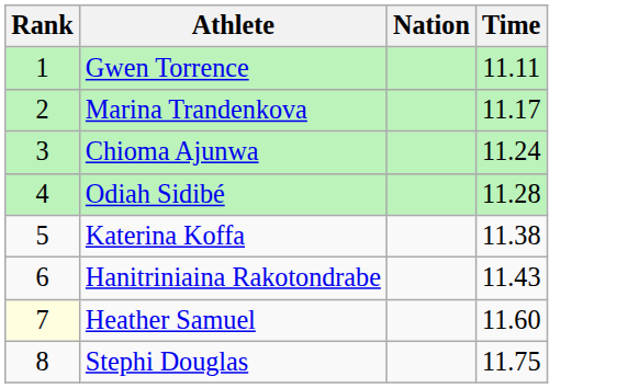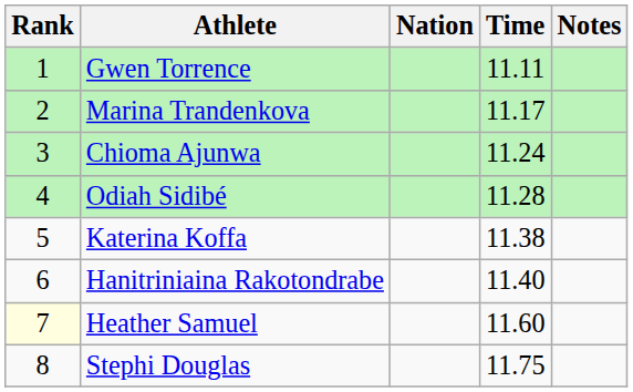 <table class="wikitable sortable" style="text-align:center">
 <tr>
 <th>Rank</th>
 <th>Athlete</th>
 <th>Nation</th>
 <th>Time</th>
+<th>Notes</th>
 </tr>
 <tr style="background:#bbf3bb;">
 <td>1</td>
 <td align=left><a href='#'>Gwen Torrence</a></td>
 <td align=left></td>
 <td>11.11</td>
+<td></td>
 </tr>
 <tr style="background:#bbf3bb;">
 <td>2</td>
 <td align=left><a href='#'>Marina Trandenkova</a></td>
 <td align=left></td>
 <td>11.17</td>
+<td></td>
 </tr>
 <tr style="background:#bbf3bb;">
 <td>3</td>
 <td align=left><a href='#'>Chioma Ajunwa</a></td>
 <td align=left></td>
 <td>11.24</td>
+<td></td>
 </tr>
 <tr style="background:#bbf3bb;">
 <td>4</td>
 <td align=left><a href='#'>Odiah Sidibé</a></td>
 <td align=left></td>
 <td>11.28</td>
+<td></td>
 </tr>
 <tr>
 <td>5</td>
 <td align=left><a href='#'>Katerina Koffa</a></td>
 <td align=left></td>
 <td>11.38</td>
+<td></td>
 </tr>
 <tr>
 <td>6</td>
 <td align=left><a href='#'>Hanitriniaina Rakotondrabe</a></td>
 <td align=left></td>
-<td>11.43</td>
+<td>11.40</td>
+<td></td>
 </tr>
 <tr>
 <td style="background: lightyellow;">7</td>
 <td align=left><a href='#'>Heather Samuel</a></td>
 <td align=left></td>
 <td>11.60</td>
+<td></td>
 </tr>
 <tr>
 <td>8</td>
 <td align=left><a href='#'>Stephi Douglas</a></td>
 <td align=left></td>
 <td>11.75</td>
+<td></td>
 </tr>
 </table>
